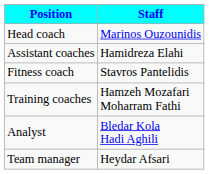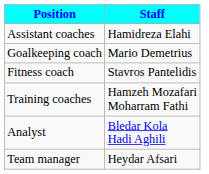 <table class="wikitable">
 <tr>
 <th style="color:blue; background:Cyan;">Position</th>
 <th style="color:blue; background:Cyan;">Staff</th>
 </tr>
 <tr>
-<td>Head coach</td>
-<td> <a href='#'>Marinos Ouzounidis</a></td>
+<td>Assistant coaches</td>
+<td> Hamidreza Elahi</td>
 </tr>
 <tr>
-<td>Assistant coaches</td>
-<td> Hamidreza Elahi</td>
+<td>Goalkeeping coach</td>
+<td> Mario Demetrius</td>
 </tr>
 <tr>
 <td>Fitness coach</td>
 <td> Stavros Pantelidis</td>
 </tr>
 <tr>
 <td>Training coaches</td>
 <td> Hamzeh Mozafari <br>  Moharram Fathi</td>
 </tr>
 <tr>
 <td>Analyst</td>
 <td> <a href='#'>Bledar Kola</a> <br>  <a href='#'>Hadi Aghili</a></td>
 </tr>
 <tr>
 <td>Team manager</td>
 <td> Heydar Afsari</td>
 </tr>
 </table>
